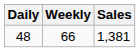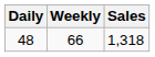 <table class="wikitable">
 <tr>
 <th>Daily</th>
 <th>Weekly</th>
 <th>Sales</th>
 </tr>
 <tr>
 <td align="center">48</td>
 <td align="center">66</td>
-<td>1,381</td>
+<td>1,318</td>
 </tr>
 </table>
